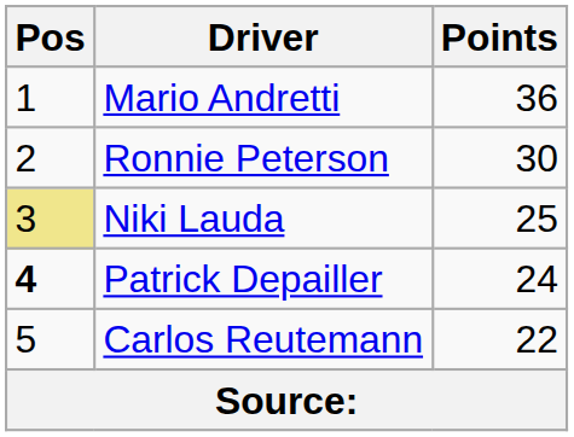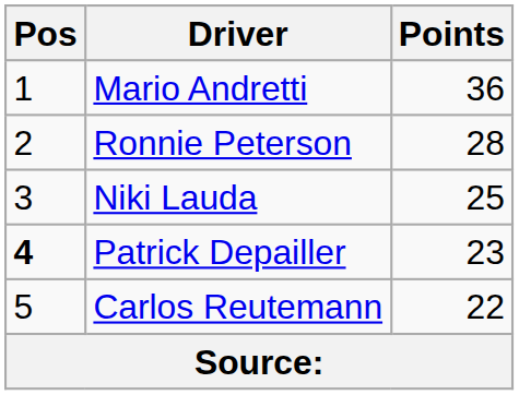 <table class="wikitable" style="font-size: 95%;">
 <tr>
 <th>Pos</th>
 <th>Driver</th>
 <th>Points</th>
 </tr>
 <tr>
 <td>1</td>
 <td> <a href='#'>Mario Andretti</a></td>
 <td align="right">36</td>
 </tr>
 <tr>
 <td>2</td>
 <td> <a href='#'>Ronnie Peterson</a></td>
-<td align="right">30</td>
+<td align="right">28</td>
 </tr>
 <tr>
-<td style="background: khaki;">3</td>
+<td>3</td>
 <td> <a href='#'>Niki Lauda</a></td>
 <td align="right">25</td>
 </tr>
 <tr>
 <td><strong>4</strong></td>
 <td> <a href='#'>Patrick Depailler</a></td>
-<td align="right">24</td>
+<td align="right">23</td>
 </tr>
 <tr>
 <td>5</td>
 <td> <a href='#'>Carlos Reutemann</a></td>
 <td align="right">22</td>
 </tr>
 <tr>
 <th colspan=3>Source:</th>
 </tr>
 </table>
